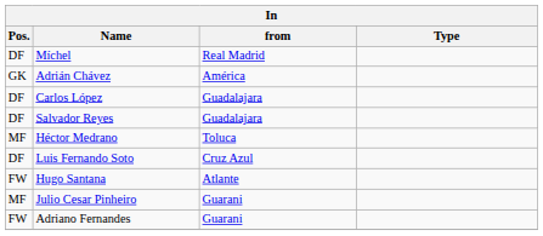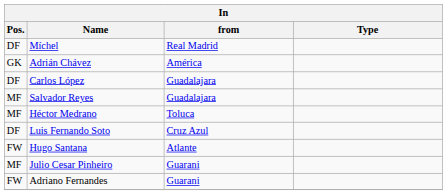 <table class="wikitable" style="font-size:90%;width:99%;">
 <tr>
 <th colspan="4">In</th>
 </tr>
 <tr>
 <th width=3%>Pos.</th>
 <th width=32%>Name</th>
 <th width=30%>from</th>
 <th width=35%>Type</th>
 </tr>
 <tr>
 <td>DF</td>
 <td><a href='#'>Míchel</a></td>
 <td><a href='#'>Real Madrid</a></td>
 <td></td>
 </tr>
 <tr>
 <td>GK</td>
 <td><a href='#'>Adrián Chávez</a></td>
 <td><a href='#'>América</a></td>
 <td></td>
 </tr>
 <tr>
 <td>DF</td>
 <td><a href='#'>Carlos López</a></td>
 <td><a href='#'>Guadalajara</a></td>
 <td></td>
 </tr>
 <tr>
-<td>DF</td>
+<td>MF</td>
 <td><a href='#'>Salvador Reyes</a></td>
 <td><a href='#'>Guadalajara</a></td>
 <td></td>
 </tr>
 <tr>
 <td>MF</td>
 <td><a href='#'>Héctor Medrano</a></td>
 <td><a href='#'>Toluca</a></td>
 <td></td>
 </tr>
 <tr>
 <td>DF</td>
 <td><a href='#'>Luis Fernando Soto</a></td>
 <td><a href='#'>Cruz Azul</a></td>
 <td></td>
 </tr>
 <tr>
 <td>FW</td>
 <td><a href='#'>Hugo Santana</a></td>
 <td><a href='#'>Atlante</a></td>
 <td></td>
 </tr>
 <tr>
 <td>MF</td>
 <td><a href='#'>Julio Cesar Pinheiro</a></td>
 <td><a href='#'>Guarani</a></td>
 <td></td>
 </tr>
 <tr>
 <td>FW</td>
 <td>Adriano Fernandes</td>
 <td><a href='#'>Guarani</a></td>
 <td></td>
 </tr>
 <tr>
 </tr>
 </table>
